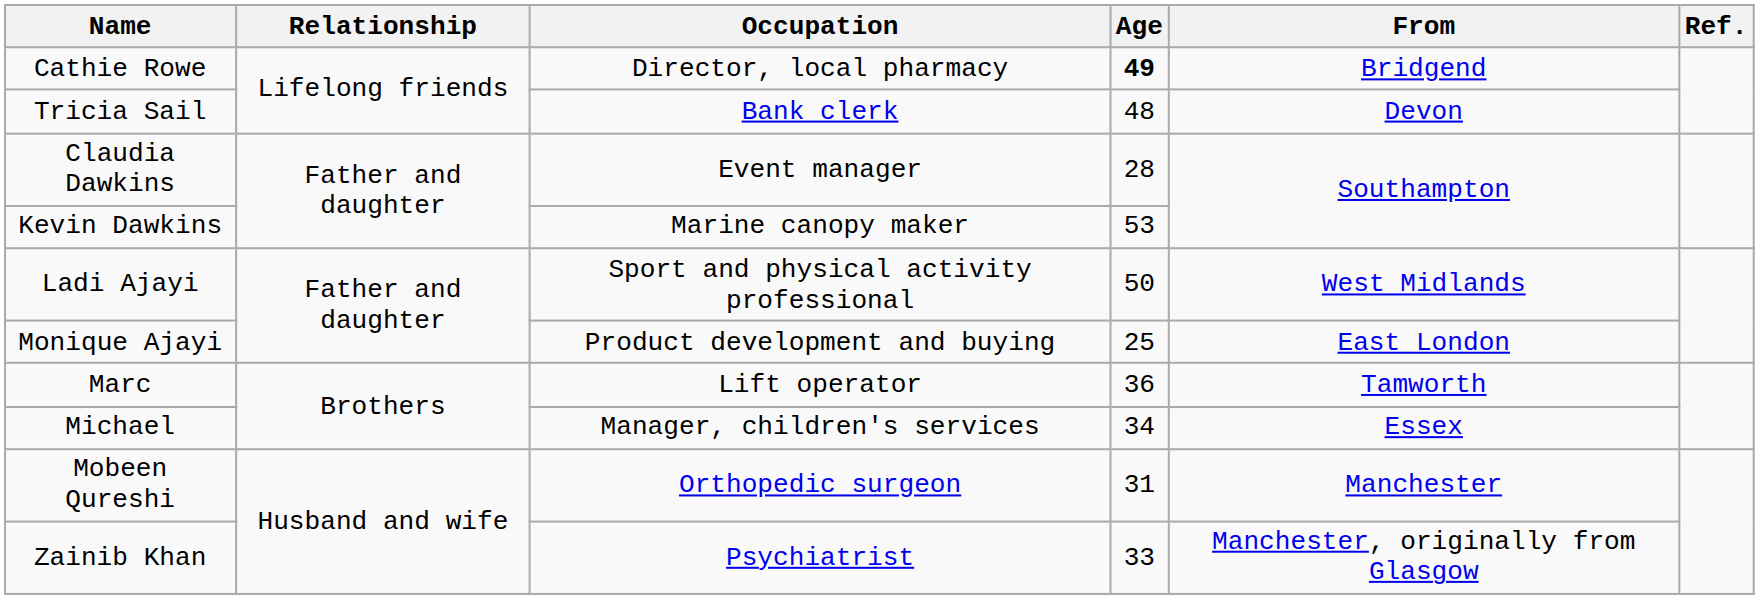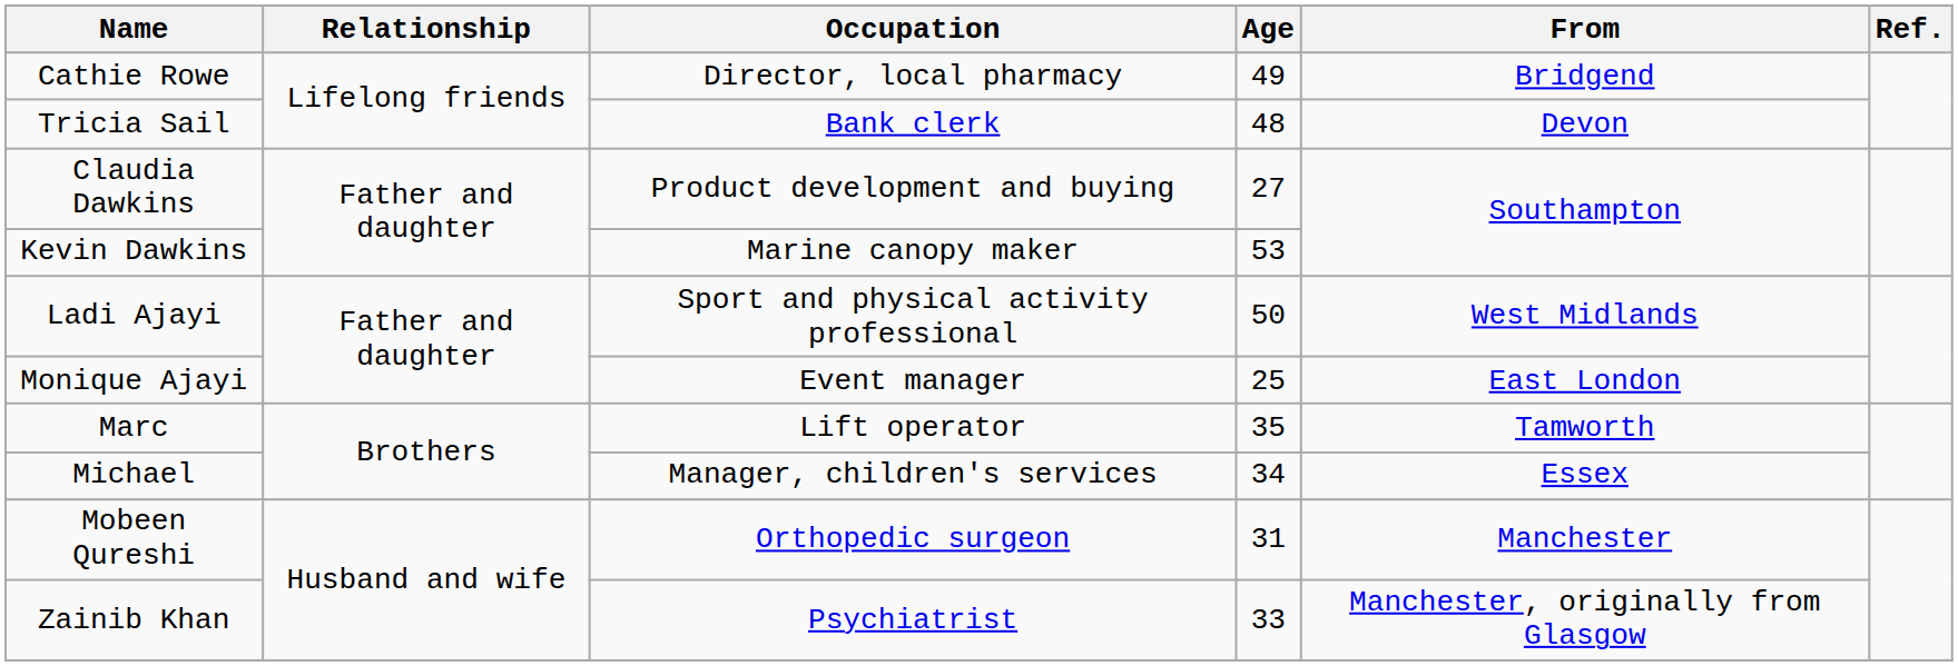 <table class="wikitable sortable" style="text-align: center; ">
 <tr>
 <th>Name</th>
 <th>Relationship</th>
 <th>Occupation</th>
 <th>Age</th>
 <th>From</th>
 <th>Ref.</th>
 </tr>
 <tr>
 <td>Cathie Rowe</td>
 <td rowspan="2">Lifelong friends</td>
 <td>Director, local pharmacy</td>
-<td><strong>49</strong></td>
+<td>49</td>
 <td><a href='#'>Bridgend</a></td>
 <td rowspan="2"></td>
 </tr>
 <tr>
 <td>Tricia Sail</td>
 <td><a href='#'>Bank clerk</a></td>
 <td>48</td>
 <td><a href='#'>Devon</a></td>
 </tr>
 <tr>
 <td>Claudia Dawkins</td>
 <td rowspan="2">Father and daughter</td>
-<td>Event manager</td>
-<td>28</td>
+<td>Product development and buying</td>
+<td>27</td>
 <td rowspan="2"><a href='#'>Southampton</a></td>
 <td rowspan="2"></td>
 </tr>
 <tr>
 <td>Kevin Dawkins</td>
 <td>Marine canopy maker</td>
 <td>53</td>
 </tr>
 <tr>
 <td>Ladi Ajayi</td>
 <td rowspan="2">Father and daughter</td>
 <td>Sport and physical activity professional</td>
 <td>50</td>
 <td><a href='#'>West Midlands</a></td>
 <td rowspan="2"></td>
 </tr>
 <tr>
 <td>Monique Ajayi</td>
-<td>Product development and buying</td>
+<td>Event manager</td>
 <td>25</td>
 <td><a href='#'>East London</a></td>
 </tr>
 <tr>
 <td>Marc</td>
 <td rowspan="2">Brothers</td>
 <td>Lift operator</td>
-<td>36</td>
+<td>35</td>
 <td><a href='#'>Tamworth</a></td>
 <td rowspan="2"></td>
 </tr>
 <tr>
 <td>Michael</td>
 <td>Manager, children's services</td>
 <td>34</td>
 <td><a href='#'>Essex</a></td>
 </tr>
 <tr>
 <td>Mobeen Qureshi</td>
 <td rowspan="2">Husband and wife</td>
 <td><a href='#'>Orthopedic surgeon</a></td>
 <td>31</td>
 <td><a href='#'>Manchester</a></td>
 <td rowspan="2"></td>
 </tr>
 <tr>
 <td>Zainib Khan</td>
 <td><a href='#'>Psychiatrist</a></td>
 <td>33</td>
 <td><a href='#'>Manchester</a>, originally from <a href='#'>Glasgow</a></td>
 </tr>
 </table>
